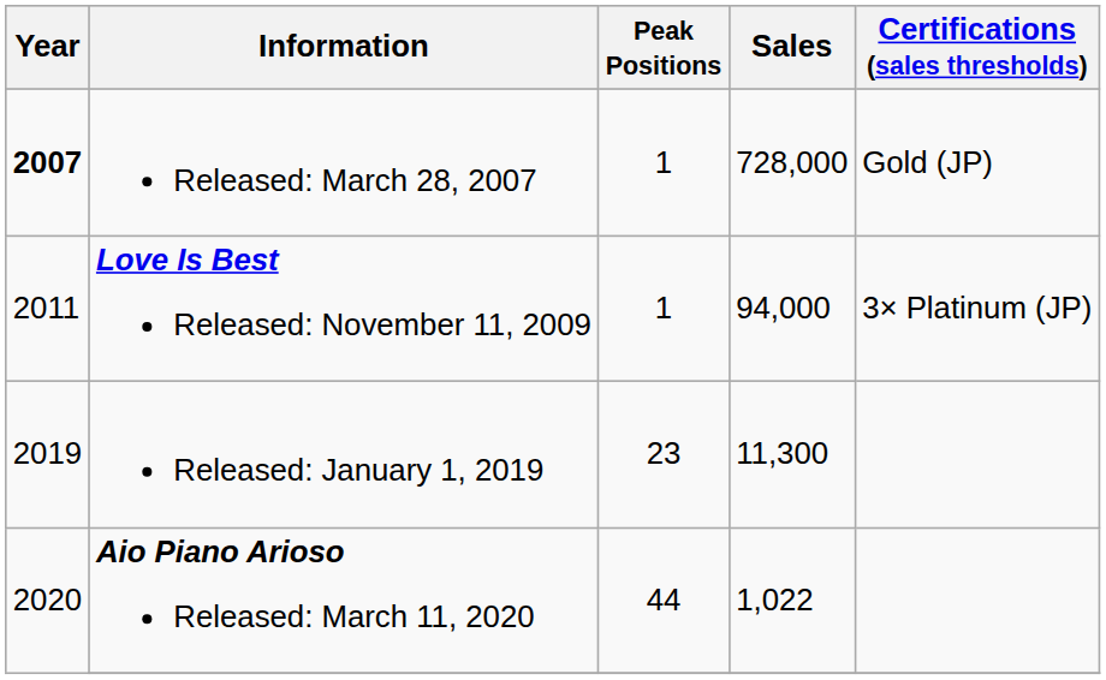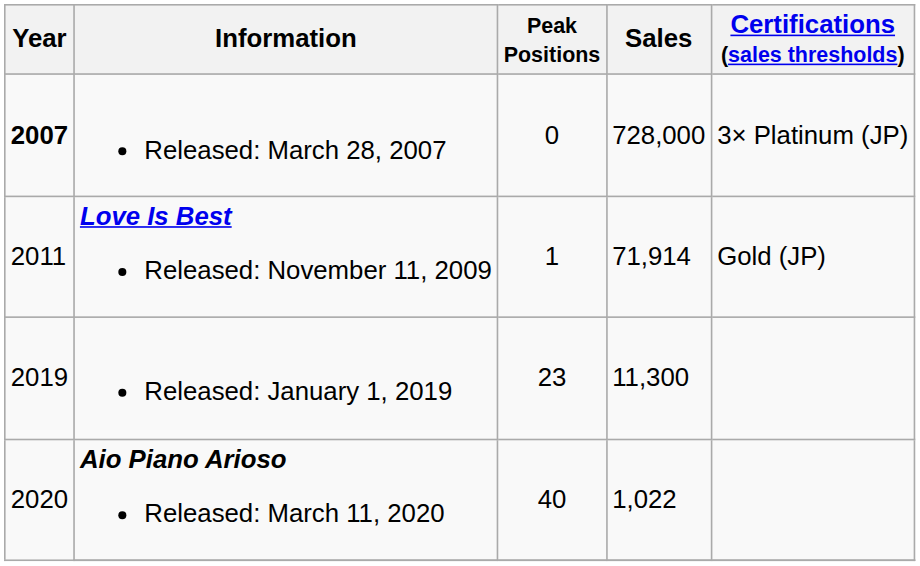 <table class="wikitable">
 <tr>
 <th>Year</th>
 <th>Information</th>
 <th style="width:2.5em;"><small>Peak Positions</small></th>
 <th>Sales</th>
 <th><a href='#'>Certifications</a><br><small>(<a href='#'>sales thresholds</a>)</small></th>
 </tr>
 <tr>
 <td><strong>2007</strong></td>
 <td><strong><em></em></strong><br><ul><li>Released: March 28, 2007</li></ul></td>
-<td align="center">1</td>
+<td align="center">0</td>
 <td>728,000</td>
-<td>Gold (JP)</td>
+<td>3× Platinum (JP)</td>
 </tr>
 <tr>
 <td>2011</td>
 <td><strong><em><a href='#'>Love Is Best</a></em></strong><br><ul><li>Released: November 11, 2009</li></ul></td>
 <td align="center">1</td>
-<td>94,000</td>
-<td>3× Platinum (JP)</td>
+<td>71,914</td>
+<td>Gold (JP)</td>
 </tr>
 <tr>
 <td>2019</td>
 <td><strong><em></em></strong><br><ul><li>Released: January 1, 2019</li></ul></td>
 <td align="center">23</td>
 <td>11,300</td>
 <td></td>
 </tr>
 <tr>
 <td rowspan="2">2020</td>
 <td><strong><em>Aio Piano Arioso</em></strong><br><ul><li>Released: March 11, 2020</li></ul></td>
-<td align="center">44</td>
+<td align="center">40</td>
 <td>1,022</td>
 <td></td>
 </tr>
 <tr>
 </tr>
 </table>
